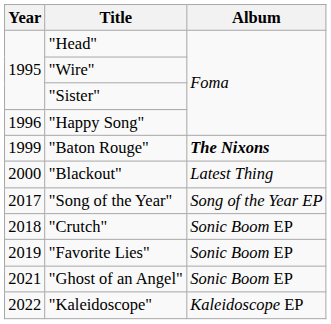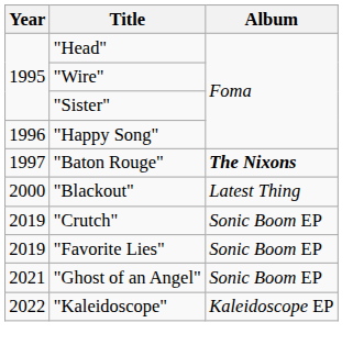 <table class="wikitable">
 <tr>
 <th align=center rowspan="1">Year</th>
 <th align=center rowspan="1">Title</th>
 <th align=center rowspan="1">Album</th>
 </tr>
 <tr>
 <td rowspan="3">1995</td>
 <td>"Head"</td>
 <td rowspan="4"><em>Foma</em></td>
 </tr>
 <tr>
 <td>"Wire"</td>
 </tr>
 <tr>
 <td>"Sister"</td>
 </tr>
 <tr>
 <td>1996</td>
 <td>"Happy Song"</td>
 </tr>
 <tr>
-<td>1999</td>
+<td>1997</td>
 <td>"Baton Rouge"</td>
 <td><strong><em>The Nixons</em></strong></td>
 </tr>
 <tr>
 <td>2000</td>
 <td>"Blackout"</td>
 <td><em>Latest Thing</em></td>
 </tr>
 <tr>
-<td>2017</td>
-<td>"Song of the Year"</td>
-<td><em>Song of the Year EP</em></td>
-</tr>
-<tr>
-<td>2018</td>
+<td>2019</td>
 <td>"Crutch"</td>
 <td><em>Sonic Boom</em> EP</td>
 </tr>
 <tr>
 <td>2019</td>
 <td>"Favorite Lies"</td>
 <td><em>Sonic Boom</em> EP</td>
 </tr>
 <tr>
 <td>2021</td>
 <td>"Ghost of an Angel"</td>
 <td><em>Sonic Boom</em> EP</td>
 </tr>
 <tr>
 <td>2022</td>
 <td>"Kaleidoscope"</td>
 <td><em>Kaleidoscope</em> EP</td>
 </tr>
 </table>
